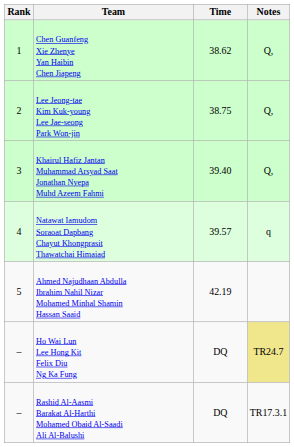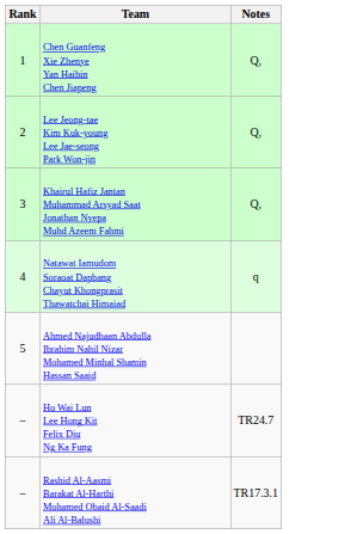 <table class="wikitable" style="text-align:center">
 <tr>
 <th width=40>Rank</th>
 <th width=250>Team</th>
-<th width=80>Time</th>
 <th width=50>Notes</th>
 </tr>
 <tr bgcolor=ccffcc>
 <td>1</td>
 <td align=left><br><small><a href='#'>Chen Guanfeng</a><br><a href='#'>Xie Zhenye</a><br><a href='#'>Yan Haibin</a><br><a href='#'>Chen Jiapeng</a></small></td>
-<td>38.62</td>
 <td>Q, </td>
 </tr>
 <tr bgcolor=ccffcc>
 <td>2</td>
 <td align=left><br><small><a href='#'>Lee Jeong-tae</a><br><a href='#'>Kim Kuk-young</a><br><a href='#'>Lee Jae-seong</a><br><a href='#'>Park Won-jin</a></small></td>
-<td>38.75</td>
 <td>Q, </td>
 </tr>
 <tr bgcolor=ccffcc>
 <td>3</td>
 <td align=left><br><small><a href='#'>Khairul Hafiz Jantan</a><br><a href='#'>Muhammad Arsyad Saat</a><br><a href='#'>Jonathan Nyepa</a><br><a href='#'>Muhd Azeem Fahmi</a></small></td>
-<td>39.40</td>
 <td>Q, </td>
 </tr>
 <tr bgcolor=ddffdd>
 <td>4</td>
 <td align=left><br><small><a href='#'>Natawat Iamudom</a><br><a href='#'>Soraoat Dapbang</a><br><a href='#'>Chayut Khongprasit</a><br><a href='#'>Thawatchai Himaiad</a></small></td>
-<td>39.57</td>
 <td>q</td>
 </tr>
 <tr>
 <td>5</td>
 <td align=left><br><small><a href='#'>Ahmed Najudhaan Abdulla</a><br><a href='#'>Ibrahim Nahil Nizar</a><br><a href='#'>Mohamed Minhal Shamin</a><br><a href='#'>Hassan Saaid</a></small></td>
-<td>42.19</td>
 <td></td>
 </tr>
 <tr>
 <td>–</td>
 <td align=left><br><small><a href='#'>Ho Wai Lun</a><br><a href='#'>Lee Hong Kit</a><br><a href='#'>Felix Diu</a><br><a href='#'>Ng Ka Fung</a></small></td>
-<td>DQ</td>
-<td style="background: khaki;">TR24.7</td>
+<td>TR24.7</td>
 </tr>
 <tr>
 <td>–</td>
 <td align=left><br><small><a href='#'>Rashid Al-Aasmi</a><br><a href='#'>Barakat Al-Harthi</a><br><a href='#'>Mohamed Obaid Al-Saadi</a><br><a href='#'>Ali Al-Balushi</a></small></td>
-<td>DQ</td>
 <td>TR17.3.1</td>
 </tr>
 </table>
